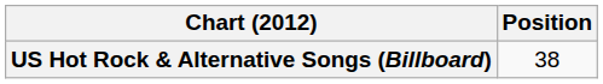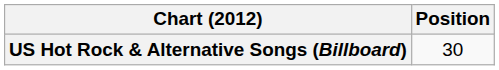 <table class="wikitable plainrowheaders" style="text-align:center">
 <tr>
 <th scope="col">Chart (2012)</th>
 <th scope="col">Position</th>
 </tr>
 <tr>
 <th scope="row">US Hot Rock & Alternative Songs (<em>Billboard</em>)</th>
-<td>38</td>
+<td>30</td>
 </tr>
 </table>
